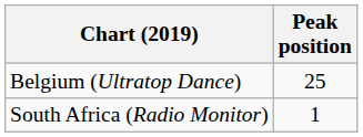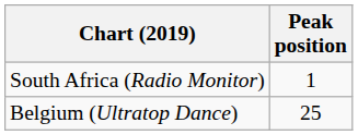 <table class="wikitable sortable">
 <tr>
 <th>Chart (2019)</th>
 <th>Peak<br>position</th>
 </tr>
 <tr>
+<td>South Africa (<em>Radio Monitor</em>)</td>
+<td align="center">1</td>
+</tr>
+<tr>
 <td>Belgium (<em>Ultratop Dance</em>)</td>
 <td align="center">25</td>
 </tr>
-<tr>
-<td>South Africa (<em>Radio Monitor</em>)</td>
-<td align="center">1</td>
-</tr>
 </table>
